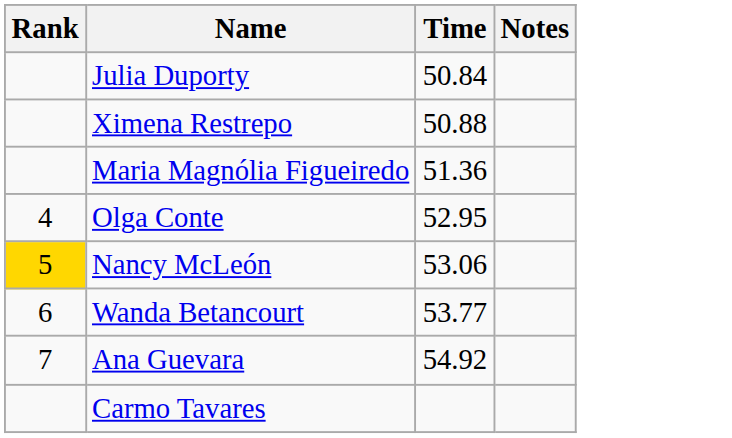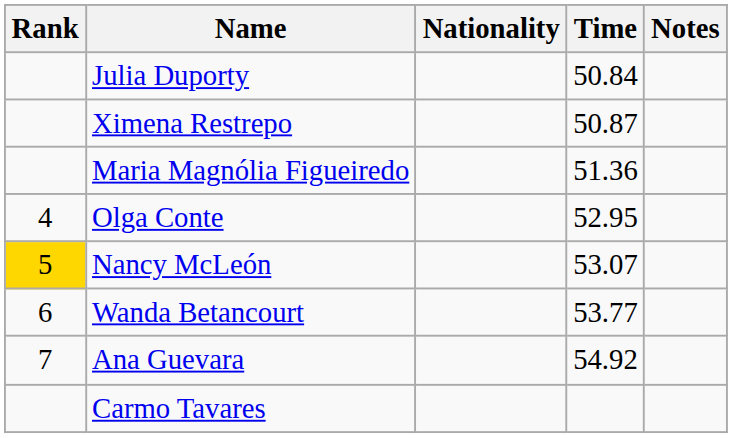 <table class="wikitable sortable" style="text-align:center;font-size:95%">
 <tr>
 <th>Rank</th>
 <th>Name</th>
+<th>Nationality</th>
 <th>Time</th>
 <th>Notes</th>
 </tr>
 <tr>
 <td></td>
 <td align=left><a href='#'>Julia Duporty</a></td>
+<td align=left></td>
 <td>50.84</td>
 <td></td>
 </tr>
 <tr>
 <td></td>
 <td align=left><a href='#'>Ximena Restrepo</a></td>
-<td>50.88</td>
+<td align=left></td>
+<td>50.87</td>
 <td></td>
 </tr>
 <tr>
 <td></td>
 <td align=left><a href='#'>Maria Magnólia Figueiredo</a></td>
+<td align=left></td>
 <td>51.36</td>
 <td></td>
 </tr>
 <tr>
 <td>4</td>
 <td align=left><a href='#'>Olga Conte</a></td>
+<td align=left></td>
 <td>52.95</td>
 <td></td>
 </tr>
 <tr>
 <td style="background: gold;">5</td>
 <td align=left><a href='#'>Nancy McLeón</a></td>
-<td>53.06</td>
+<td align=left></td>
+<td>53.07</td>
 <td></td>
 </tr>
 <tr>
 <td>6</td>
 <td align=left><a href='#'>Wanda Betancourt</a></td>
+<td align=left></td>
 <td>53.77</td>
 <td></td>
 </tr>
 <tr>
 <td>7</td>
 <td align=left><a href='#'>Ana Guevara</a></td>
+<td align=left></td>
 <td>54.92</td>
 <td></td>
 </tr>
 <tr>
 <td></td>
 <td align=left><a href='#'>Carmo Tavares</a></td>
+<td align=left></td>
 <td></td>
 <td></td>
 </tr>
 </table>
